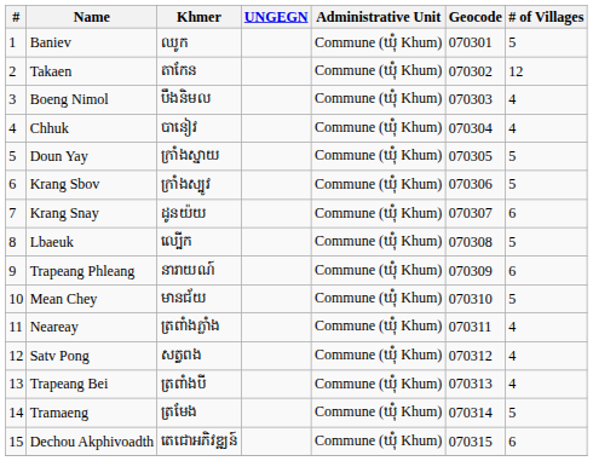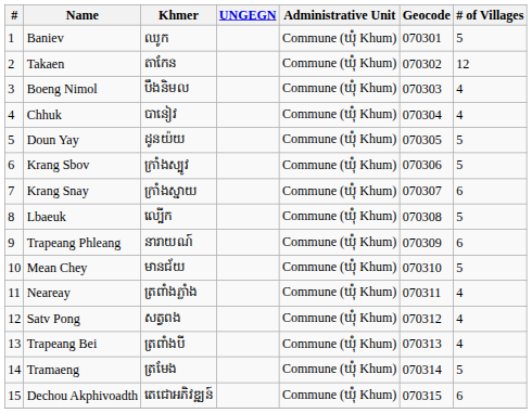 <table class="wikitable sortable">
 <tr>
 <th>#</th>
 <th>Name</th>
 <th>Khmer</th>
 <th><a href='#'>UNGEGN</a></th>
 <th>Administrative Unit</th>
 <th>Geocode</th>
 <th># of Villages</th>
 </tr>
 <tr>
 <td>1</td>
 <td>Baniev</td>
 <td>ឈូក</td>
 <td></td>
 <td>Commune (ឃុំ Khum)</td>
 <td>070301</td>
 <td>5</td>
 </tr>
 <tr>
 <td>2</td>
 <td>Takaen</td>
 <td>តាកែន</td>
 <td></td>
 <td>Commune (ឃុំ Khum)</td>
 <td>070302</td>
 <td>12</td>
 </tr>
 <tr>
 <td>3</td>
 <td>Boeng Nimol</td>
 <td>បឹងនិមល</td>
 <td></td>
 <td>Commune (ឃុំ Khum)</td>
 <td>070303</td>
 <td>4</td>
 </tr>
 <tr>
 <td>4</td>
 <td>Chhuk</td>
 <td>បានៀវ</td>
 <td></td>
 <td>Commune (ឃុំ Khum)</td>
 <td>070304</td>
 <td>4</td>
 </tr>
 <tr>
 <td>5</td>
 <td>Doun Yay</td>
-<td>ក្រាំងស្នាយ</td>
+<td>ដូនយ៉យ</td>
 <td></td>
 <td>Commune (ឃុំ Khum)</td>
 <td>070305</td>
 <td>5</td>
 </tr>
 <tr>
 <td>6</td>
 <td>Krang Sbov</td>
 <td>ក្រាំងស្បូវ</td>
 <td></td>
 <td>Commune (ឃុំ Khum)</td>
 <td>070306</td>
 <td>5</td>
 </tr>
 <tr>
 <td>7</td>
 <td>Krang Snay</td>
-<td>ដូនយ៉យ</td>
+<td>ក្រាំងស្នាយ</td>
 <td></td>
 <td>Commune (ឃុំ Khum)</td>
 <td>070307</td>
 <td>6</td>
 </tr>
 <tr>
 <td>8</td>
 <td>Lbaeuk</td>
 <td>ល្បើក</td>
 <td></td>
 <td>Commune (ឃុំ Khum)</td>
 <td>070308</td>
 <td>5</td>
 </tr>
 <tr>
 <td>9</td>
 <td>Trapeang Phleang</td>
 <td>នារាយណ៍</td>
 <td></td>
 <td>Commune (ឃុំ Khum)</td>
 <td>070309</td>
 <td>6</td>
 </tr>
 <tr>
 <td>10</td>
 <td>Mean Chey</td>
 <td>មានជ័យ</td>
 <td></td>
 <td>Commune (ឃុំ Khum)</td>
 <td>070310</td>
 <td>5</td>
 </tr>
 <tr>
 <td>11</td>
 <td>Neareay</td>
 <td>ត្រពាំងភ្លាំង</td>
 <td></td>
 <td>Commune (ឃុំ Khum)</td>
 <td>070311</td>
 <td>4</td>
 </tr>
 <tr>
 <td>12</td>
 <td>Satv Pong</td>
 <td>សត្វពង</td>
 <td></td>
 <td>Commune (ឃុំ Khum)</td>
 <td>070312</td>
 <td>4</td>
 </tr>
 <tr>
 <td>13</td>
 <td>Trapeang Bei</td>
 <td>ត្រពាំងបី</td>
 <td></td>
 <td>Commune (ឃុំ Khum)</td>
 <td>070313</td>
 <td>4</td>
 </tr>
 <tr>
 <td>14</td>
 <td>Tramaeng</td>
 <td>ត្រមែង</td>
 <td></td>
 <td>Commune (ឃុំ Khum)</td>
 <td>070314</td>
 <td>5</td>
 </tr>
 <tr>
 <td>15</td>
 <td>Dechou Akphivoadth</td>
 <td>តេជោអភិវឌ្ឍន៍</td>
 <td></td>
 <td>Commune (ឃុំ Khum)</td>
 <td>070315</td>
 <td>6</td>
 </tr>
 <tr>
 </tr>
 </table>
